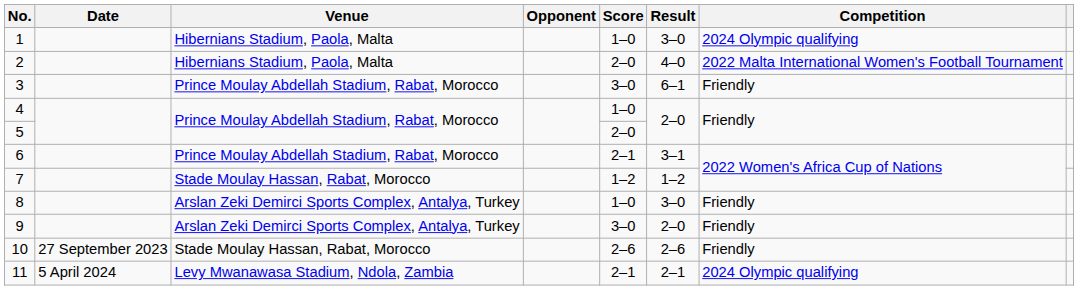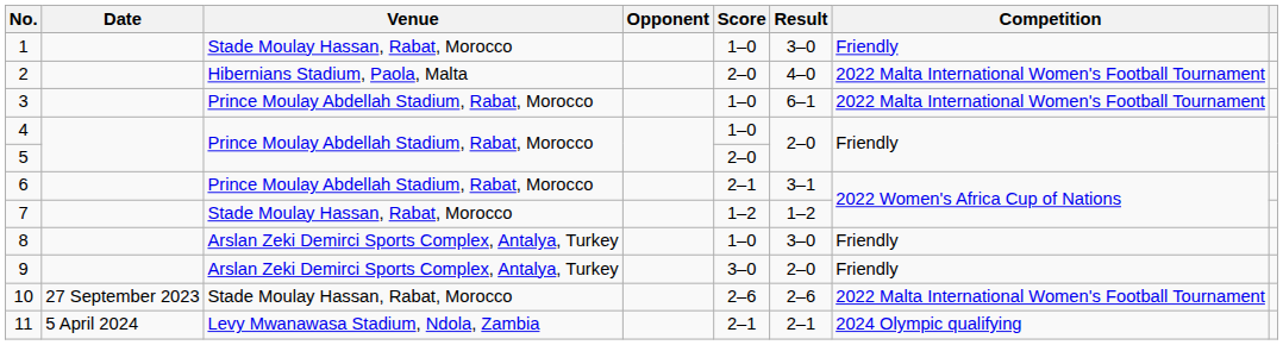 <table class="wikitable sortable">
 <tr>
 <th scope="col">No.</th>
 <th scope="col">Date</th>
 <th scope="col">Venue</th>
 <th scope="col">Opponent</th>
 <th scope="col">Score</th>
 <th scope="col">Result</th>
 <th scope="col">Competition</th>
 <th scope="col" class="unsortable"></th>
 </tr>
 <tr>
 <td align="center">1</td>
 <td></td>
-<td><a href='#'>Hibernians Stadium</a>, <a href='#'>Paola</a>, Malta</td>
+<td><a href='#'>Stade Moulay Hassan</a>, <a href='#'>Rabat</a>, Morocco</td>
 <td></td>
 <td align="center">1–0</td>
 <td align="center">3–0</td>
-<td><a href='#'>2024 Olympic qualifying</a></td>
+<td><a href='#'>Friendly</a></td>
 <td></td>
 </tr>
 <tr>
 <td align="center">2</td>
 <td></td>
 <td><a href='#'>Hibernians Stadium</a>, <a href='#'>Paola</a>, Malta</td>
 <td></td>
 <td align="center">2–0</td>
 <td align="center">4–0</td>
 <td><a href='#'>2022 Malta International Women's Football Tournament</a></td>
 <td></td>
 </tr>
 <tr>
 <td align="center">3</td>
 <td></td>
 <td><a href='#'>Prince Moulay Abdellah Stadium</a>, <a href='#'>Rabat</a>, Morocco</td>
 <td></td>
-<td align="center">3–0</td>
+<td style="text-align:center">1–0</td>
 <td align="center">6–1</td>
-<td>Friendly</td>
+<td><a href='#'>2022 Malta International Women's Football Tournament</a></td>
 <td></td>
 </tr>
 <tr>
 <td align="center">4</td>
 <td rowspan="2"></td>
 <td rowspan="2"><a href='#'>Prince Moulay Abdellah Stadium</a>, <a href='#'>Rabat</a>, Morocco</td>
 <td rowspan="2"></td>
 <td align="center">1–0</td>
 <td rowspan="2" align="center">2–0</td>
 <td rowspan="2">Friendly</td>
 <td rowspan="2"></td>
 </tr>
 <tr>
 <td align="center">5</td>
 <td align="center">2–0</td>
 </tr>
 <tr>
 <td align="center">6</td>
 <td></td>
 <td><a href='#'>Prince Moulay Abdellah Stadium</a>, <a href='#'>Rabat</a>, Morocco</td>
 <td></td>
 <td align="center">2–1</td>
 <td align="center">3–1</td>
 <td rowspan="2"><a href='#'>2022 Women's Africa Cup of Nations</a></td>
 <td></td>
 </tr>
 <tr>
 <td align="center">7</td>
 <td></td>
 <td><a href='#'>Stade Moulay Hassan</a>, <a href='#'>Rabat</a>, Morocco</td>
 <td></td>
 <td align="center">1–2</td>
 <td align="center">1–2</td>
 <td></td>
 </tr>
 <tr>
 <td align="center">8</td>
 <td></td>
 <td><a href='#'>Arslan Zeki Demirci Sports Complex</a>, <a href='#'>Antalya</a>, Turkey</td>
 <td></td>
 <td style="text-align:center">1–0</td>
 <td style="text-align:center">3–0</td>
 <td>Friendly</td>
 <td></td>
 </tr>
 <tr>
 <td align="center">9</td>
 <td></td>
 <td><a href='#'>Arslan Zeki Demirci Sports Complex</a>, <a href='#'>Antalya</a>, Turkey</td>
 <td></td>
 <td align="center">3–0</td>
 <td style="text-align:center">2–0</td>
 <td>Friendly</td>
 <td></td>
 </tr>
 <tr>
 <td align="center">10</td>
 <td>27 September 2023</td>
 <td>Stade Moulay Hassan, Rabat, Morocco</td>
 <td></td>
 <td align="center">2–6</td>
 <td align="center">2–6</td>
-<td>Friendly</td>
+<td><a href='#'>2022 Malta International Women's Football Tournament</a></td>
 <td></td>
 </tr>
 <tr>
 <td align="center">11</td>
 <td>5 April 2024</td>
 <td><a href='#'>Levy Mwanawasa Stadium</a>, <a href='#'>Ndola</a>, <a href='#'>Zambia</a></td>
 <td></td>
 <td align="center">2–1</td>
 <td align="center">2–1</td>
 <td><a href='#'>2024 Olympic qualifying</a></td>
 <td></td>
 </tr>
 </table>
